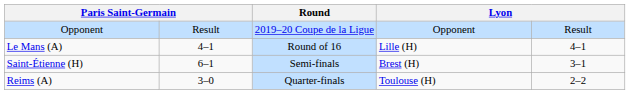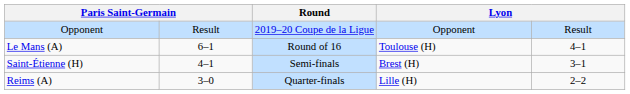 <table class="wikitable" style="text-align:center; white-space:nowrap;">
 <tr>
 <th colspan="2"><a href='#'>Paris Saint-Germain</a></th>
 <th>Round</th>
 <th colspan="2"><a href='#'>Lyon</a></th>
 </tr>
 <tr style="background:#C1E0FF;">
 <td style="width:25%;">Opponent</td>
 <td style="width:15%;">Result</td>
 <td><a href='#'>2019–20 Coupe de la Ligue</a></td>
 <td style="width:25%;">Opponent</td>
 <td style="width:15%;">Result</td>
 </tr>
 <tr>
 <td style="text-align:left;"><a href='#'>Le Mans</a> (A)</td>
-<td>4–1</td>
+<td>6–1</td>
 <td style="background:#C1E0FF;">Round of 16</td>
-<td style="text-align:left;"><a href='#'>Lille</a> (H)</td>
+<td style="text-align:left;"><a href='#'>Toulouse</a> (H)</td>
 <td>4–1</td>
 </tr>
 <tr>
 <td style="text-align:left;"><a href='#'>Saint-Étienne</a> (H)</td>
-<td>6–1</td>
+<td>4–1</td>
 <td style="background:#C1E0FF;">Semi-finals</td>
 <td style="text-align:left;"><a href='#'>Brest</a> (H)</td>
 <td>3–1</td>
 </tr>
 <tr>
 <td style="text-align:left;"><a href='#'>Reims</a> (A)</td>
 <td>3–0</td>
 <td style="background:#C1E0FF;">Quarter-finals</td>
-<td style="text-align:left;"><a href='#'>Toulouse</a> (H)</td>
+<td style="text-align:left;"><a href='#'>Lille</a> (H)</td>
 <td>2–2 </td>
 </tr>
 </table>
